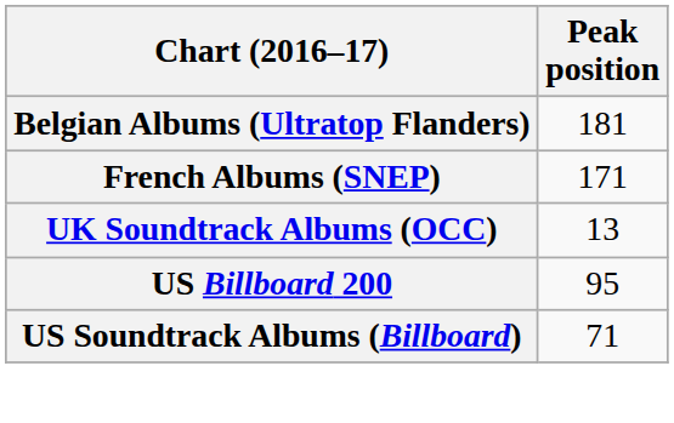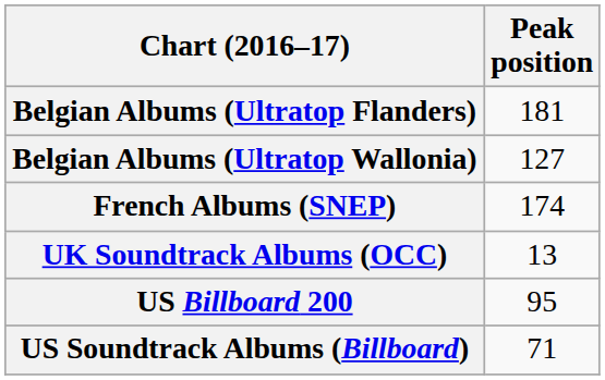 <table class="wikitable sortable plainrowheaders" style="text-align:center">
 <tr>
 <th scope="col">Chart (2016–17)</th>
 <th scope="col">Peak<br>position</th>
 </tr>
 <tr>
 <th scope="row">Belgian Albums (<a href='#'>Ultratop</a> Flanders)</th>
 <td>181</td>
 </tr>
 <tr>
+<th scope="row">Belgian Albums (<a href='#'>Ultratop</a> Wallonia)</th>
+<td>127</td>
+</tr>
+<tr>
 <th scope="row">French Albums (<a href='#'>SNEP</a>)</th>
-<td>171</td>
+<td>174</td>
 </tr>
 <tr>
 <th scope="row"><a href='#'>UK Soundtrack Albums</a> (<a href='#'>OCC</a>)</th>
 <td>13</td>
 </tr>
 <tr>
 <th scope="row">US <a href='#'><em>Billboard</em> 200</a></th>
 <td>95</td>
 </tr>
 <tr>
 <th scope="row">US Soundtrack Albums (<a href='#'><em>Billboard</em></a>)</th>
 <td>71</td>
 </tr>
 </table>
